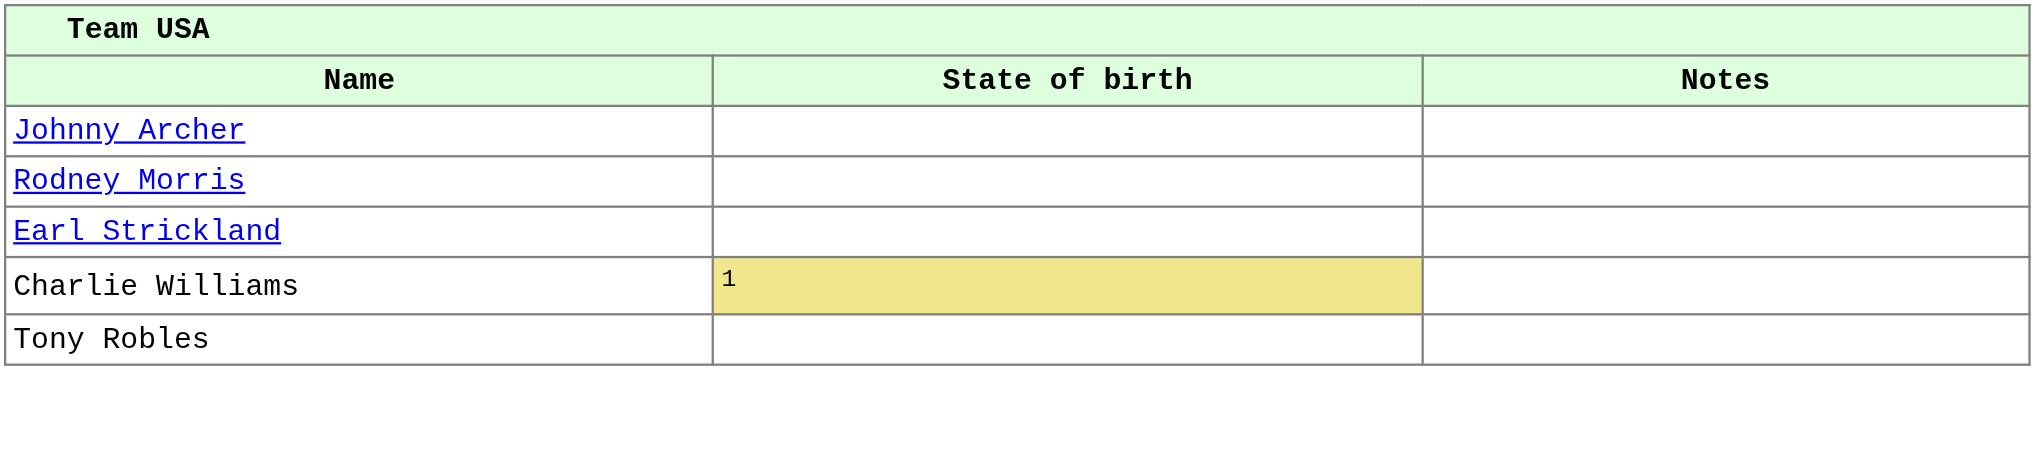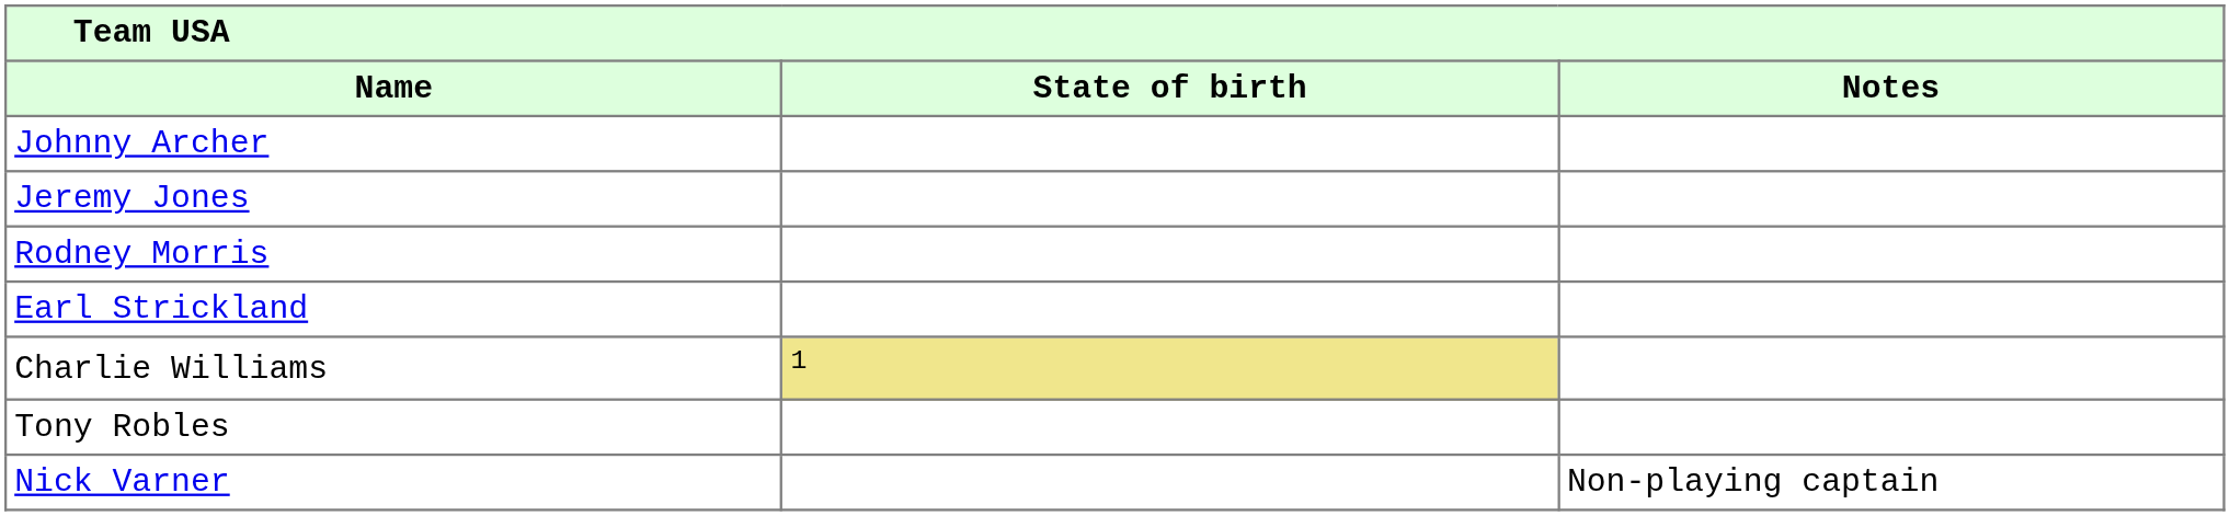 <table border="1" cellpadding="3" width="70%" style="border-collapse: collapse;">
 <tr bgcolor="#ddffdd">
 <td colspan=3>   <strong>Team USA</strong></td>
 </tr>
 <tr bgcolor="#ddffdd">
 <th width=35%>Name</th>
 <th width=35%>State of birth</th>
 <th width=30%%>Notes</th>
 </tr>
 <tr>
 <td><a href='#'>Johnny Archer</a></td>
+<td></td>
+<td></td>
+</tr>
+<tr>
+<td><a href='#'>Jeremy Jones</a></td>
 <td></td>
 <td></td>
 </tr>
 <tr>
 <td><a href='#'>Rodney Morris</a></td>
 <td></td>
 <td></td>
 </tr>
 <tr>
 <td><a href='#'>Earl Strickland</a></td>
 <td></td>
 <td></td>
 </tr>
 <tr>
 <td>Charlie Williams</td>
 <td style="background: khaki;"><sup>1</sup></td>
 <td></td>
 </tr>
 <tr>
 <td>Tony Robles</td>
 <td></td>
 <td></td>
 </tr>
+<tr>
+<td><a href='#'>Nick Varner</a></td>
+<td></td>
+<td>Non-playing captain</td>
+</tr>
 </table>
